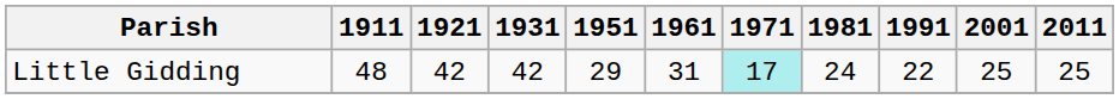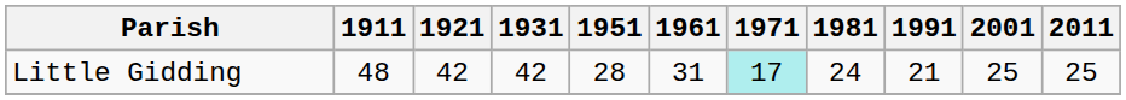 <table class="wikitable" style="text-align:center;">
 <tr>
 <th width="150">Parish<br></th>
 <th width="30">1911<br></th>
 <th width="30">1921<br></th>
 <th width="30">1931<br></th>
 <th width="30">1951<br></th>
 <th width="30">1961<br></th>
 <th width="30">1971<br></th>
 <th width="30">1981<br></th>
 <th width="30">1991<br></th>
 <th width="30">2001<br></th>
 <th width="30">2011<br></th>
 </tr>
 <tr>
 <td align=left>Little Gidding</td>
 <td align="center">48</td>
 <td align="center">42</td>
 <td align="center">42</td>
-<td align="center">29</td>
+<td align="center">28</td>
 <td align="center">31</td>
 <td align="center" style="background: paleturquoise;">17</td>
 <td align="center">24</td>
-<td align="center">22</td>
+<td align="center">21</td>
 <td align="center">25</td>
 <td align="center">25</td>
 </tr>
 <tr>
 </tr>
 </table>
